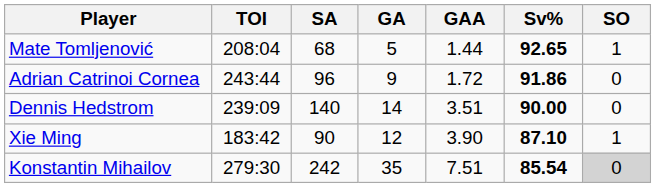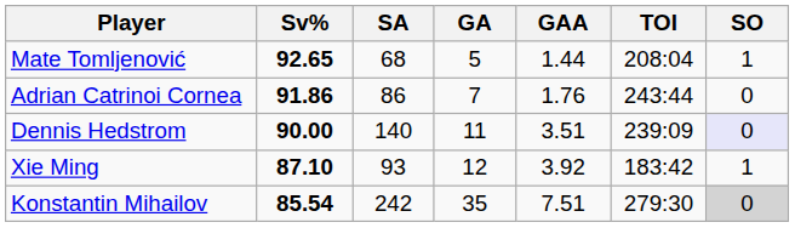 <table class="wikitable sortable" style="text-align:center;">
 <tr>
 <th width="170px">Player</th>
-<th width="60px">TOI</th>
+<th width="60px">Sv%</th>
 <th width="50px">SA</th>
 <th width="50px">GA</th>
 <th width="60px">GAA</th>
-<th width="60px">Sv%</th>
+<th width="60px">TOI</th>
 <th width="50px">SO</th>
 </tr>
 <tr>
 <td style="text-align:left;"> <a href='#'>Mate Tomljenović</a></td>
-<td>208:04</td>
+<td><strong>92.65</strong></td>
 <td>68</td>
 <td>5</td>
 <td>1.44</td>
-<td><strong>92.65</strong></td>
+<td>208:04</td>
 <td>1</td>
 </tr>
 <tr>
 <td style="text-align:left;"> <a href='#'>Adrian Catrinoi Cornea</a></td>
+<td><strong>91.86</strong></td>
+<td>86</td>
+<td>7</td>
+<td>1.76</td>
 <td>243:44</td>
-<td>96</td>
-<td>9</td>
-<td>1.72</td>
-<td><strong>91.86</strong></td>
 <td>0</td>
 </tr>
 <tr>
 <td style="text-align:left;"> <a href='#'>Dennis Hedstrom</a></td>
+<td><strong>90.00</strong></td>
+<td>140</td>
+<td>11</td>
+<td>3.51</td>
 <td>239:09</td>
-<td>140</td>
-<td>14</td>
-<td>3.51</td>
-<td><strong>90.00</strong></td>
-<td>0</td>
+<td style="background: lavender;">0</td>
 </tr>
 <tr>
 <td style="text-align:left;"> <a href='#'>Xie Ming</a></td>
+<td><strong>87.10</strong></td>
+<td>93</td>
+<td>12</td>
+<td>3.92</td>
 <td>183:42</td>
-<td>90</td>
-<td>12</td>
-<td>3.90</td>
-<td><strong>87.10</strong></td>
 <td>1</td>
 </tr>
 <tr>
 <td style="text-align:left;"> <a href='#'>Konstantin Mihailov</a></td>
-<td>279:30</td>
+<td><strong>85.54</strong></td>
 <td>242</td>
 <td>35</td>
 <td>7.51</td>
-<td><strong>85.54</strong></td>
+<td>279:30</td>
 <td style="background: lightgrey;">0</td>
 </tr>
 </table>
